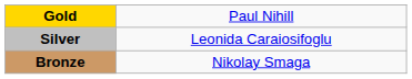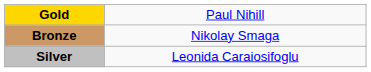 <table class="wikitable" style="text-align:center; " width="35%">
 <tr>
 <td bgcolor="gold"><strong>Gold</strong></td>
 <td><a href='#'>Paul Nihill</a><br>  <small><em></em></small></td>
 </tr>
 <tr>
+<td bgcolor="CC9966"><strong>Bronze</strong></td>
+<td><a href='#'>Nikolay Smaga</a><br>  <small><em></em></small></td>
+</tr>
+<tr>
 <td bgcolor="silver"><strong>Silver</strong></td>
 <td><a href='#'>Leonida Caraiosifoglu</a><br>  <small><em></em></small></td>
 </tr>
-<tr>
-<td bgcolor="CC9966"><strong>Bronze</strong></td>
-<td><a href='#'>Nikolay Smaga</a><br>  <small><em></em></small></td>
-</tr>
 </table>
